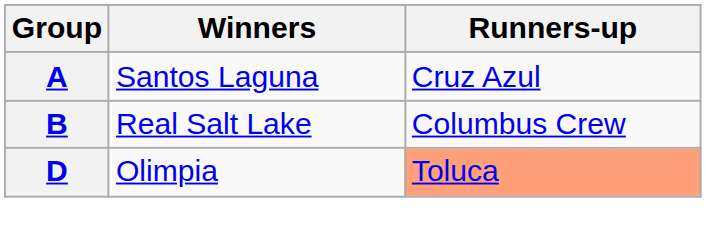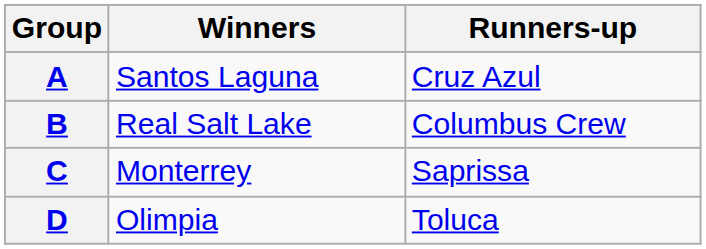 <table class=wikitable>
 <tr>
 <th>Group</th>
 <th width=150>Winners</th>
 <th width=150>Runners-up</th>
 </tr>
 <tr>
 <th><a href='#'>A</a></th>
 <td> <a href='#'>Santos Laguna</a></td>
 <td> <a href='#'>Cruz Azul</a></td>
 </tr>
 <tr>
 <th><a href='#'>B</a></th>
 <td> <a href='#'>Real Salt Lake</a></td>
 <td> <a href='#'>Columbus Crew</a></td>
 </tr>
 <tr>
+<th><a href='#'>C</a></th>
+<td> <a href='#'>Monterrey</a></td>
+<td> <a href='#'>Saprissa</a></td>
+</tr>
+<tr>
 <th><a href='#'>D</a></th>
 <td> <a href='#'>Olimpia</a></td>
-<td style="background: lightsalmon;"> <a href='#'>Toluca</a></td>
+<td> <a href='#'>Toluca</a></td>
 </tr>
 </table>
